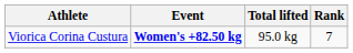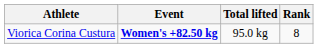 <table class="wikitable" style="font-size:90%">
 <tr>
 <th>Athlete</th>
 <th>Event</th>
 <th>Total lifted</th>
 <th>Rank</th>
 </tr>
 <tr>
 <td><a href='#'>Viorica Corina Custura</a></td>
 <td><strong><a href='#'>Women's +82.50 kg</a></strong></td>
 <td align="center">95.0 kg</td>
-<td align="center">7</td>
+<td align="center">8</td>
 </tr>
 </table>
